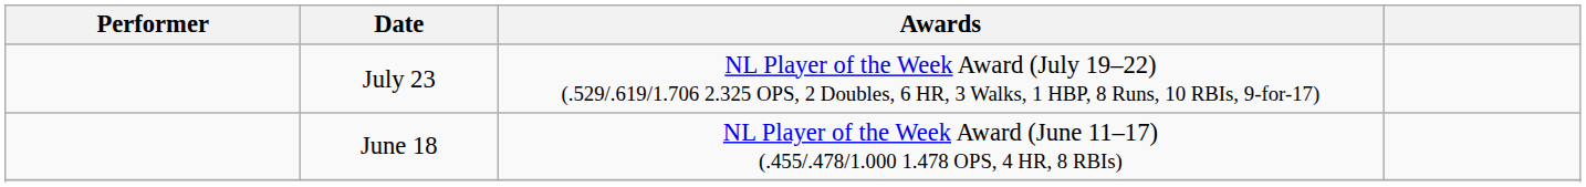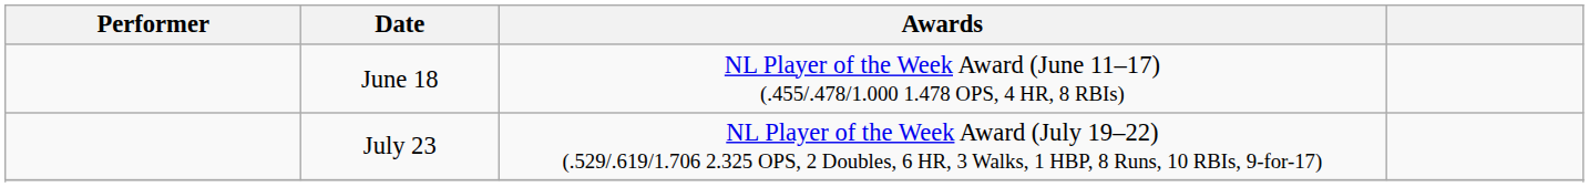 <table class="wikitable sortable" style="width:80%;">
 <tr align=center>
 <th style="width:15%;">Performer</th>
 <th style="width:10%;" data-sort-type="date">Date</th>
 <th style="width:45%;">Awards</th>
 <th style="width:10%;"></th>
 </tr>
 <tr align=center>
 <td></td>
-<td>July 23</td>
-<td><a href='#'>NL Player of the Week</a> Award (July 19–22) <br> <small>(.529/.619/1.706 2.325 OPS, 2 Doubles, 6 HR, 3 Walks, 1 HBP, 8 Runs, 10 RBIs, 9-for-17)</small></td>
+<td>June 18</td>
+<td><a href='#'>NL Player of the Week</a> Award (June 11–17) <br> <small>(.455/.478/1.000 1.478 OPS, 4 HR, 8 RBIs)</small></td>
 <td></td>
 </tr>
 <tr align=center>
 <td></td>
-<td>June 18</td>
-<td><a href='#'>NL Player of the Week</a> Award (June 11–17) <br> <small>(.455/.478/1.000 1.478 OPS, 4 HR, 8 RBIs)</small></td>
+<td>July 23</td>
+<td><a href='#'>NL Player of the Week</a> Award (July 19–22) <br> <small>(.529/.619/1.706 2.325 OPS, 2 Doubles, 6 HR, 3 Walks, 1 HBP, 8 Runs, 10 RBIs, 9-for-17)</small></td>
 <td></td>
 </tr>
 <tr align=center>
 </tr>
 <tr align=center>
 </tr>
 </table>
